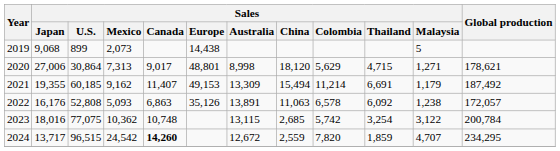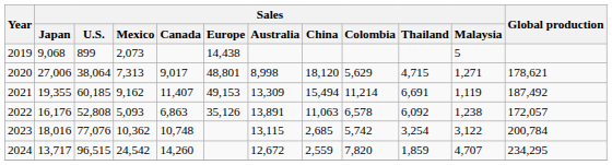 <table class="wikitable">
 <tr>
 <th rowspan="2">Year</th>
 <th colspan="10">Sales</th>
 <th rowspan="2">Global production</th>
 </tr>
 <tr>
 <th>Japan</th>
 <th>U.S.</th>
 <th>Mexico</th>
 <th>Canada</th>
 <th>Europe</th>
 <th>Australia</th>
 <th>China</th>
 <th>Colombia</th>
 <th>Thailand</th>
 <th>Malaysia</th>
 </tr>
 <tr>
 <td>2019</td>
 <td>9,068</td>
 <td>899</td>
 <td>2,073</td>
 <td></td>
 <td>14,438</td>
 <td></td>
 <td></td>
 <td></td>
 <td></td>
 <td>5</td>
 <td></td>
 </tr>
 <tr>
 <td>2020</td>
 <td>27,006</td>
-<td>30,864</td>
+<td>38,064</td>
 <td>7,313</td>
 <td>9,017</td>
 <td>48,801</td>
 <td>8,998</td>
 <td>18,120</td>
 <td>5,629</td>
 <td>4,715</td>
 <td>1,271</td>
 <td>178,621</td>
 </tr>
 <tr>
 <td>2021</td>
 <td>19,355</td>
 <td>60,185</td>
 <td>9,162</td>
 <td>11,407</td>
 <td>49,153</td>
 <td>13,309</td>
 <td>15,494</td>
 <td>11,214</td>
 <td>6,691</td>
-<td>1,179</td>
+<td>1,119</td>
 <td>187,492</td>
 </tr>
 <tr>
 <td>2022</td>
 <td>16,176</td>
 <td>52,808</td>
 <td>5,093</td>
 <td>6,863</td>
 <td>35,126</td>
 <td>13,891</td>
 <td>11,063</td>
 <td>6,578</td>
 <td>6,092</td>
 <td>1,238</td>
 <td>172,057</td>
 </tr>
 <tr>
 <td>2023</td>
 <td>18,016</td>
-<td>77,075</td>
+<td>77,076</td>
 <td>10,362</td>
 <td>10,748</td>
 <td></td>
 <td>13,115</td>
 <td>2,685</td>
 <td>5,742</td>
 <td>3,254</td>
 <td>3,122</td>
 <td>200,784</td>
 </tr>
 <tr>
 <td>2024</td>
 <td>13,717</td>
 <td>96,515</td>
 <td>24,542</td>
-<td><strong>14,260</strong></td>
+<td>14,260</td>
 <td></td>
 <td>12,672</td>
 <td>2,559</td>
 <td>7,820</td>
 <td>1,859</td>
 <td>4,707</td>
 <td>234,295</td>
 </tr>
 <tr>
 </tr>
 </table>
